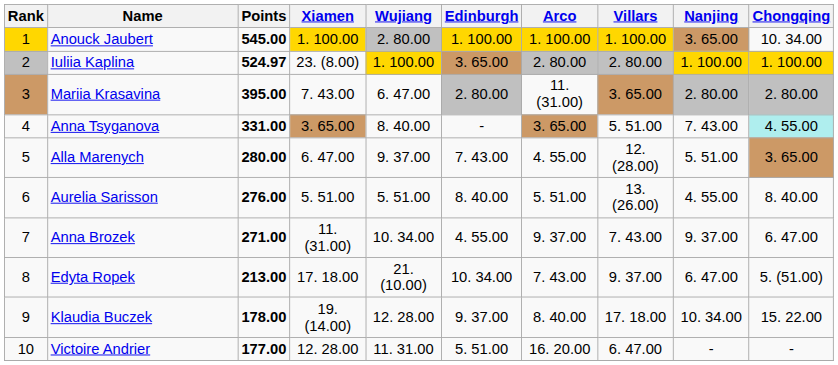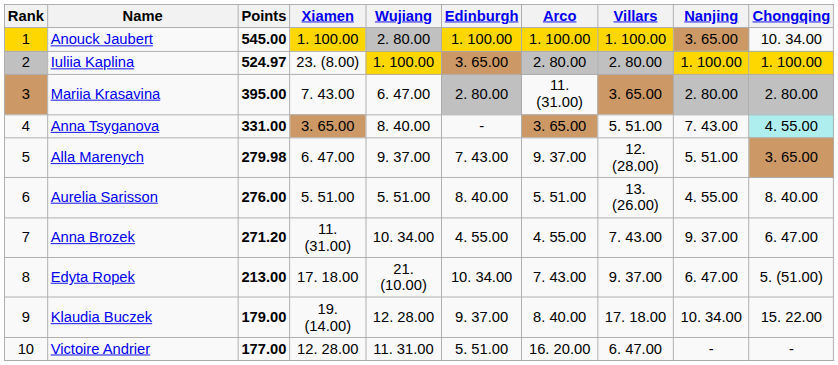 <table class="wikitable sortable">
 <tr>
 <th>Rank</th>
 <th width = "200">Name</th>
 <th data-sort-type="number">Points</th>
 <th width = "75" data-sort-type="number"><a href='#'>Xiamen</a></th>
 <th width = "75" data-sort-type="number"><a href='#'>Wujiang</a></th>
 <th width = "75" data-sort-type="number"><a href='#'>Edinburgh</a></th>
 <th width = "75" data-sort-type="number"><a href='#'>Arco</a></th>
 <th width = "75" data-sort-type="number"><a href='#'>Villars</a></th>
 <th width = "75" data-sort-type="number"><a href='#'>Nanjing</a></th>
 <th width = "75" data-sort-type="number"><a href='#'>Chongqing</a></th>
 </tr>
 <tr>
 <td align="center" style="background: gold">1</td>
 <td> <a href='#'>Anouck Jaubert</a></td>
 <td align="center"><strong>545.00</strong></td>
 <td align="center" style="background: gold">1. 100.00</td>
 <td align="center" style="background: silver">2. 80.00</td>
 <td align="center" style="background: gold">1. 100.00</td>
 <td align="center" style="background: gold">1. 100.00</td>
 <td align="center" style="background: gold">1. 100.00</td>
 <td align="center" style="background: #cc9966">3. 65.00</td>
 <td align="center">10. 34.00</td>
 </tr>
 <tr>
 <td align="center" style="background: silver">2</td>
 <td> <a href='#'>Iuliia Kaplina</a></td>
 <td align="center"><strong>524.97</strong></td>
 <td align="center">23. (8.00)</td>
 <td align="center" style="background: gold">1. 100.00</td>
 <td align="center" style="background: #cc9966">3. 65.00</td>
 <td align="center" style="background: silver">2. 80.00</td>
 <td align="center" style="background: silver">2. 80.00</td>
 <td align="center" style="background: gold">1. 100.00</td>
 <td align="center" style="background: gold">1. 100.00</td>
 </tr>
 <tr>
 <td align="center" style="background: #cc9966">3</td>
 <td> <a href='#'>Mariia Krasavina</a></td>
 <td align="center"><strong>395.00</strong></td>
 <td align="center">7. 43.00</td>
 <td align="center">6. 47.00</td>
 <td align="center" style="background: silver">2. 80.00</td>
 <td align="center">11. (31.00)</td>
 <td align="center" style="background: #cc9966">3. 65.00</td>
 <td align="center" style="background: silver">2. 80.00</td>
 <td align="center" style="background: silver">2. 80.00</td>
 </tr>
 <tr>
 <td align="center">4</td>
 <td> <a href='#'>Anna Tsyganova</a></td>
 <td align="center"><strong>331.00</strong></td>
 <td align="center" style="background: #cc9966">3. 65.00</td>
 <td align="center">8. 40.00</td>
 <td align="center">-</td>
 <td align="center" style="background: #cc9966">3. 65.00</td>
 <td align="center">5. 51.00</td>
 <td align="center">7. 43.00</td>
 <td align="center" style="background: paleturquoise;">4. 55.00</td>
 </tr>
 <tr>
 <td align="center">5</td>
 <td> <a href='#'>Alla Marenych</a></td>
-<td align="center"><strong>280.00</strong></td>
+<td align="center"><strong>279.98</strong></td>
 <td align="center">6. 47.00</td>
 <td align="center">9. 37.00</td>
 <td align="center">7. 43.00</td>
-<td align="center">4. 55.00</td>
+<td align="center">9. 37.00</td>
 <td align="center">12. (28.00)</td>
 <td align="center">5. 51.00</td>
 <td align="center" style="background: #cc9966">3. 65.00</td>
 </tr>
 <tr>
 <td align="center">6</td>
 <td> <a href='#'>Aurelia Sarisson</a></td>
 <td align="center"><strong>276.00</strong></td>
 <td align="center">5. 51.00</td>
 <td align="center">5. 51.00</td>
 <td align="center">8. 40.00</td>
 <td align="center">5. 51.00</td>
 <td align="center">13. (26.00)</td>
 <td align="center">4. 55.00</td>
 <td align="center">8. 40.00</td>
 </tr>
 <tr>
 <td align="center">7</td>
 <td> <a href='#'>Anna Brozek</a></td>
-<td align="center"><strong>271.00</strong></td>
+<td align="center"><strong>271.20</strong></td>
 <td align="center">11. (31.00)</td>
 <td align="center">10. 34.00</td>
 <td align="center">4. 55.00</td>
-<td align="center">9. 37.00</td>
+<td align="center">4. 55.00</td>
 <td align="center">7. 43.00</td>
 <td align="center">9. 37.00</td>
 <td align="center">6. 47.00</td>
 </tr>
 <tr>
 <td align="center">8</td>
 <td> <a href='#'>Edyta Ropek</a></td>
 <td align="center"><strong>213.00</strong></td>
 <td align="center">17. 18.00</td>
 <td align="center">21. (10.00)</td>
 <td align="center">10. 34.00</td>
 <td align="center">7. 43.00</td>
 <td align="center">9. 37.00</td>
 <td align="center">6. 47.00</td>
 <td align="center">5. (51.00)</td>
 </tr>
 <tr>
 <td align="center">9</td>
 <td> <a href='#'>Klaudia Buczek</a></td>
-<td align="center"><strong>178.00</strong></td>
+<td align="center"><strong>179.00</strong></td>
 <td align="center">19. (14.00)</td>
 <td align="center">12. 28.00</td>
 <td align="center">9. 37.00</td>
 <td align="center">8. 40.00</td>
 <td align="center">17. 18.00</td>
 <td align="center">10. 34.00</td>
 <td align="center">15. 22.00</td>
 </tr>
 <tr>
 <td align="center">10</td>
 <td> <a href='#'>Victoire Andrier</a></td>
 <td align="center"><strong>177.00</strong></td>
 <td align="center">12. 28.00</td>
 <td align="center">11. 31.00</td>
 <td align="center">5. 51.00</td>
 <td align="center">16. 20.00</td>
 <td align="center">6. 47.00</td>
 <td align="center">-</td>
 <td align="center">-</td>
 </tr>
 <tr>
 </tr>
 </table>
